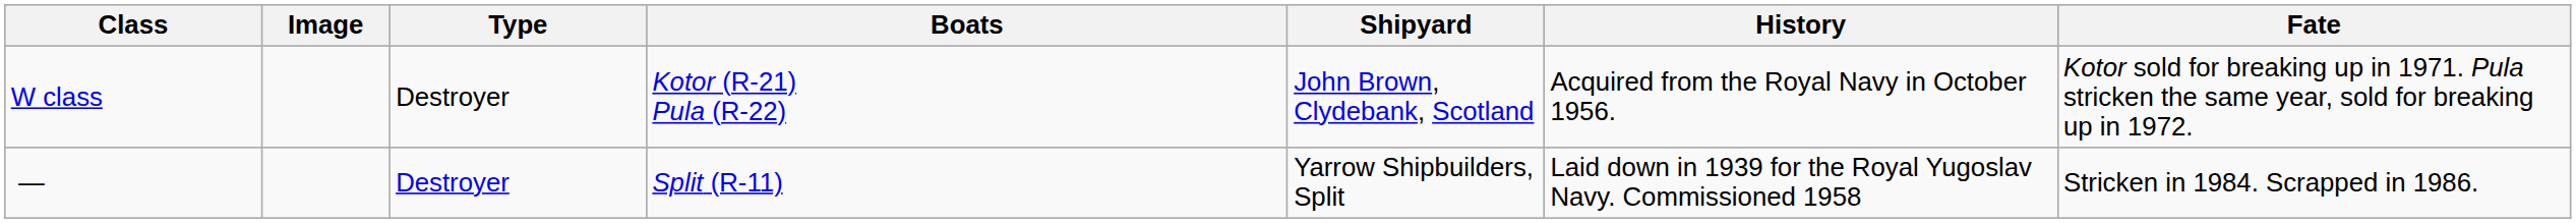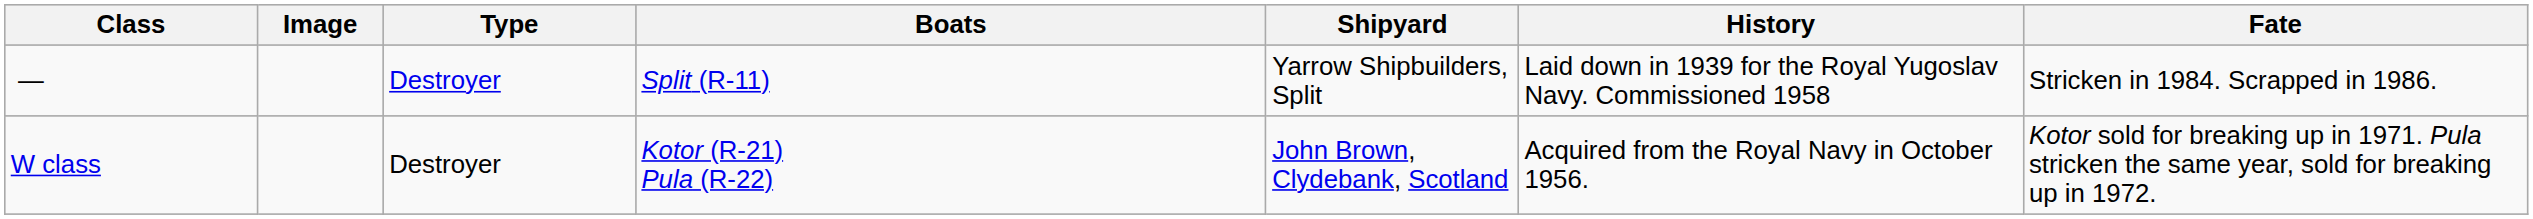 <table class="wikitable">
 <tr>
 <th style="text-align:center;width:10%;">Class</th>
 <th style="text-align:center;width:5%;">Image</th>
 <th style="text-align:center; width:10%;">Type</th>
 <th style="text-align:center; width:25%;">Boats</th>
 <th style="text-align:center; width:10%;">Shipyard</th>
 <th style="text-align:center; width:20%;">History</th>
 <th style="text-align:center; width:25%;">Fate</th>
 </tr>
 <tr>
+<td> —</td>
+<td></td>
+<td><a href='#'>Destroyer</a></td>
+<td><a href='#'><em>Split</em> (R-11)</a></td>
+<td>Yarrow Shipbuilders, Split</td>
+<td>Laid down in 1939 for the Royal Yugoslav Navy. Commissioned 1958</td>
+<td>Stricken in 1984. Scrapped in 1986.</td>
+</tr>
+<tr>
 <td><a href='#'>W class</a></td>
 <td></td>
 <td>Destroyer</td>
 <td><a href='#'><em>Kotor</em> (R-21)</a> <br><a href='#'><em>Pula</em> (R-22)</a></td>
 <td><a href='#'>John Brown</a>, <a href='#'>Clydebank</a>, <a href='#'>Scotland</a></td>
 <td>Acquired from the Royal Navy in October 1956.</td>
 <td><em>Kotor</em> sold for breaking up in 1971. <em>Pula</em> stricken the same year, sold for breaking up in 1972.</td>
 </tr>
-<tr>
-<td> —</td>
-<td></td>
-<td><a href='#'>Destroyer</a></td>
-<td><a href='#'><em>Split</em> (R-11)</a></td>
-<td>Yarrow Shipbuilders, Split</td>
-<td>Laid down in 1939 for the Royal Yugoslav Navy. Commissioned 1958</td>
-<td>Stricken in 1984. Scrapped in 1986.</td>
-</tr>
 </table>
